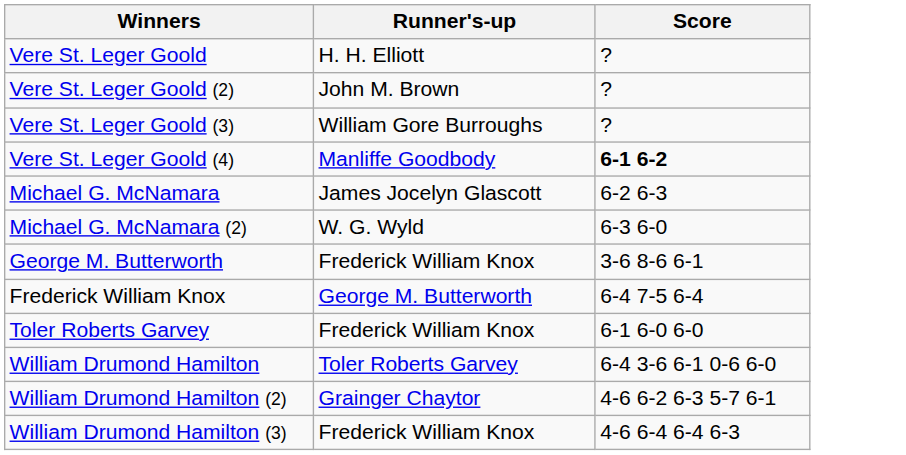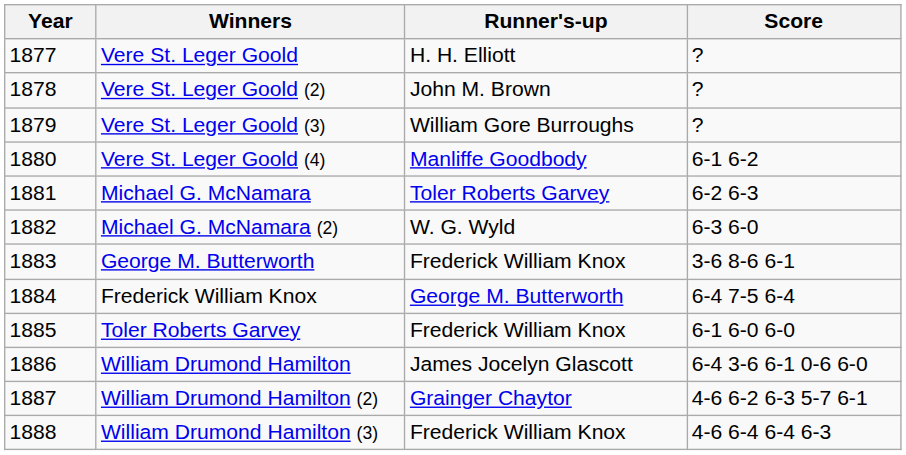 <table class="wikitable" style="font-size:97%;">
 <tr>
+<th style="width:60px;">Year</th>
 <th style="width:220px;">Winners</th>
 <th style="width:200px;">Runner's-up</th>
 <th style="width:150px;">Score</th>
 </tr>
 <tr>
+<td>1877</td>
 <td> <a href='#'>Vere St. Leger Goold</a></td>
 <td> H. H. Elliott</td>
 <td>? </td>
 </tr>
 <tr>
+<td>1878</td>
 <td> <a href='#'>Vere St. Leger Goold</a> <small>(2)</small></td>
 <td> John M. Brown</td>
 <td>? </td>
 </tr>
 <tr>
+<td>1879</td>
 <td> <a href='#'>Vere St. Leger Goold</a> <small>(3)</small></td>
 <td> William Gore Burroughs</td>
 <td>? </td>
 </tr>
 <tr>
+<td>1880</td>
 <td> <a href='#'>Vere St. Leger Goold</a> <small>(4)</small></td>
 <td> <a href='#'>Manliffe Goodbody</a></td>
-<td><strong>6-1 6-2 </strong></td>
+<td>6-1 6-2 </td>
 </tr>
 <tr>
+<td>1881</td>
 <td> <a href='#'>Michael G. McNamara</a></td>
-<td> James Jocelyn Glascott</td>
+<td> <a href='#'>Toler Roberts Garvey</a></td>
 <td>6-2 6-3 </td>
 </tr>
 <tr>
+<td>1882</td>
 <td> <a href='#'>Michael G. McNamara</a> <small>(2)</small></td>
 <td> W. G. Wyld</td>
 <td>6-3 6-0 </td>
 </tr>
 <tr>
+<td>1883</td>
 <td> <a href='#'>George M. Butterworth</a></td>
 <td> Frederick William Knox</td>
 <td>3-6 8-6 6-1 </td>
 </tr>
 <tr>
+<td>1884</td>
 <td> Frederick William Knox</td>
 <td> <a href='#'>George M. Butterworth</a></td>
 <td>6-4 7-5 6-4 </td>
 </tr>
 <tr>
+<td>1885</td>
 <td> <a href='#'>Toler Roberts Garvey</a></td>
 <td> Frederick William Knox</td>
 <td>6-1 6-0 6-0 </td>
 </tr>
 <tr>
+<td>1886</td>
 <td> <a href='#'>William Drumond Hamilton</a></td>
-<td> <a href='#'>Toler Roberts Garvey</a></td>
+<td> James Jocelyn Glascott</td>
 <td>6-4 3-6 6-1 0-6 6-0 </td>
 </tr>
 <tr>
+<td>1887</td>
 <td> <a href='#'>William Drumond Hamilton</a> <small>(2)</small></td>
 <td> <a href='#'>Grainger Chaytor</a></td>
 <td>4-6 6-2 6-3 5-7 6-1 </td>
 </tr>
 <tr>
+<td>1888</td>
 <td> <a href='#'>William Drumond Hamilton</a> <small>(3)</small></td>
 <td> Frederick William Knox</td>
 <td>4-6 6-4 6-4 6-3 </td>
 </tr>
 </table>
